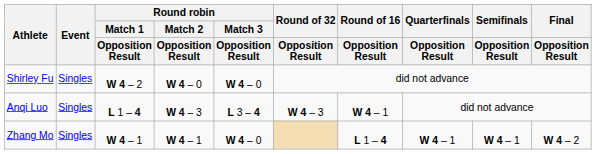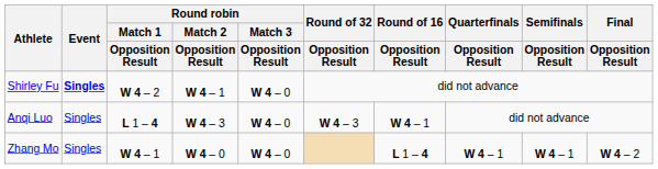 <table class="wikitable" border="1" style="font-size:90%">
 <tr>
 <th rowspan=3>Athlete</th>
 <th rowspan=3>Event</th>
 <th colspan=3>Round robin</th>
 <th rowspan=2>Round of 32</th>
 <th rowspan=2>Round of 16</th>
 <th rowspan=2>Quarterfinals</th>
 <th rowspan=2>Semifinals</th>
 <th rowspan=2>Final</th>
 </tr>
 <tr>
 <th>Match 1</th>
 <th>Match 2</th>
 <th>Match 3</th>
 </tr>
 <tr>
 <th>Opposition<br>Result</th>
 <th>Opposition<br>Result</th>
 <th>Opposition<br>Result</th>
 <th>Opposition<br>Result</th>
 <th>Opposition<br>Result</th>
 <th>Opposition<br>Result</th>
 <th>Opposition<br>Result</th>
 <th>Opposition<br>Result</th>
 </tr>
 <tr>
 <td><a href='#'>Shirley Fu</a></td>
-<td><a href='#'>Singles</a></td>
+<td><strong><a href='#'>Singles</a></strong></td>
 <td align=center><br><strong>W</strong> <strong>4</strong> – 2</td>
-<td align=center><br><strong>W</strong> <strong>4</strong> – 0</td>
+<td align=center><br><strong>W</strong> <strong>4</strong> – 1</td>
 <td align=center><br><strong>W</strong> <strong>4</strong> – 0</td>
 <td align="center" colspan="7">did not advance</td>
 </tr>
 <tr>
 <td><a href='#'>Anqi Luo</a></td>
 <td><a href='#'>Singles</a></td>
 <td align=center><br><strong>L</strong> 1 – <strong>4</strong></td>
 <td align=center><br><strong>W</strong> <strong>4</strong> – 3</td>
-<td align=center><br><strong>L</strong> 3 – <strong>4</strong></td>
+<td align=center><br><strong>W</strong> <strong>4</strong> – 0</td>
 <td align=center><br><strong>W</strong> <strong>4</strong> – 3</td>
 <td align=center><br><strong>W</strong> <strong>4</strong> – 1</td>
 <td align="center" colspan="7">did not advance</td>
 </tr>
 <tr>
 <td><a href='#'>Zhang Mo</a></td>
 <td><a href='#'>Singles</a></td>
 <td align=center><br><strong>W</strong> <strong>4</strong> – 1</td>
-<td align=center><br><strong>W</strong> <strong>4</strong> – 1</td>
+<td align=center><br><strong>W</strong> <strong>4</strong> – 0</td>
 <td align=center><br><strong>W</strong> <strong>4</strong> – 0</td>
 <td align=center bgcolor=wheat></td>
 <td align=center><br><strong>L</strong> 1 – <strong>4</strong></td>
 <td align=center><br><strong>W</strong> <strong>4</strong> – 1</td>
 <td align=center><br><strong>W</strong> <strong>4</strong> – 1</td>
 <td align=center><br><strong>W</strong> <strong>4</strong> – 2<br></td>
 </tr>
 </table>
